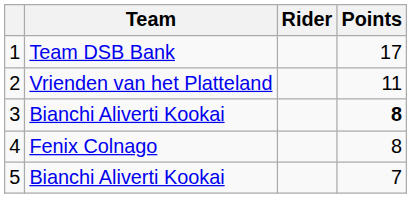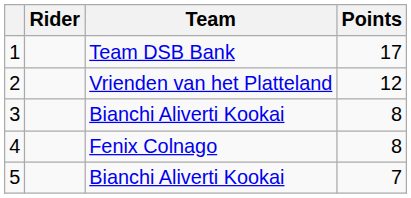 <table class="wikitable">
 <tr>
 <th></th>
+<th>Rider</th>
 <th>Team</th>
-<th>Rider</th>
 <th>Points</th>
 </tr>
 <tr>
 <td>1</td>
+<td></td>
 <td><a href='#'>Team DSB Bank</a></td>
-<td></td>
 <td align="right">17</td>
 </tr>
 <tr>
 <td>2</td>
+<td></td>
 <td><a href='#'>Vrienden van het Platteland</a></td>
-<td></td>
-<td align="right">11</td>
+<td align="right">12</td>
 </tr>
 <tr>
 <td>3</td>
+<td></td>
 <td><a href='#'>Bianchi Aliverti Kookai</a></td>
-<td></td>
-<td align="right"><strong>8</strong></td>
+<td align="right">8</td>
 </tr>
 <tr>
 <td>4</td>
+<td></td>
 <td><a href='#'>Fenix Colnago</a></td>
-<td></td>
 <td align="right">8</td>
 </tr>
 <tr>
 <td>5</td>
+<td></td>
 <td><a href='#'>Bianchi Aliverti Kookai</a></td>
-<td></td>
 <td align="right">7</td>
 </tr>
 </table>
